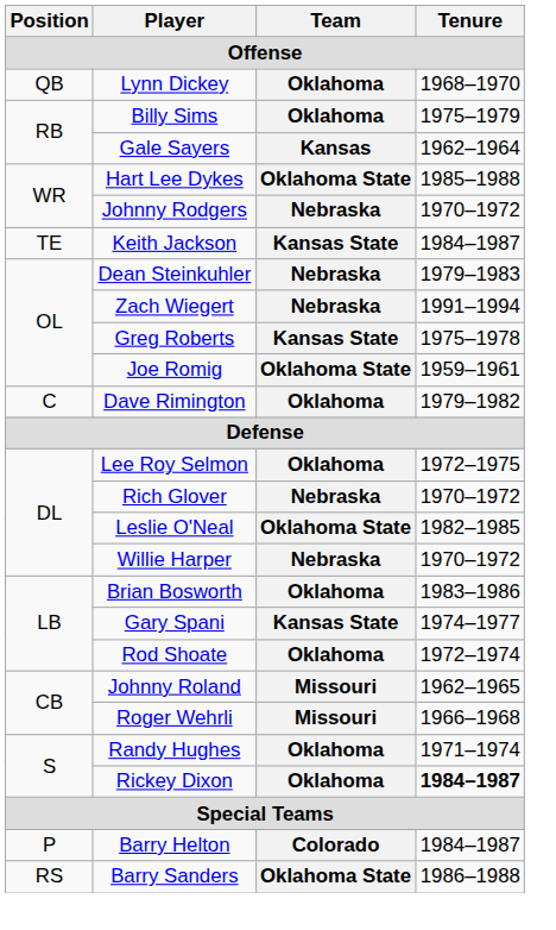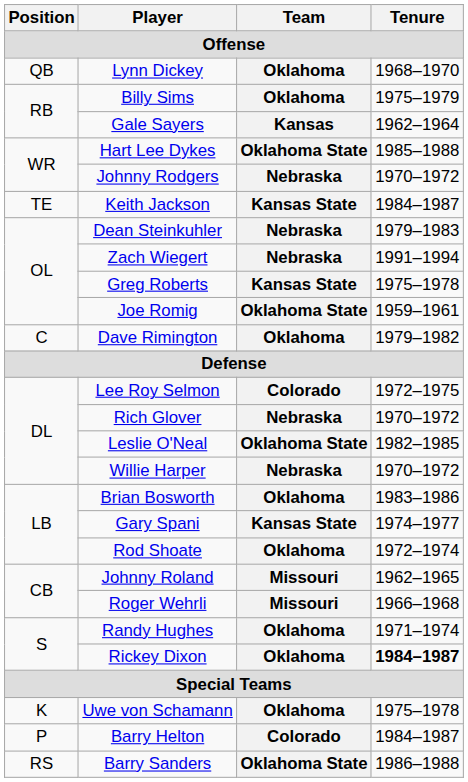 <table class="wikitable">
 <tr>
 <th>Position</th>
 <th>Player</th>
 <th>Team</th>
 <th>Tenure</th>
 </tr>
 <tr>
 <td colspan="4" style="text-align:center; background:#ddd;"><strong>Offense </strong></td>
 </tr>
 <tr style="text-align:center;">
 <td>QB</td>
 <td><a href='#'>Lynn Dickey</a></td>
 <th>Oklahoma</th>
 <td>1968–1970</td>
 </tr>
 <tr style="text-align:center;">
 <td rowspan="2">RB</td>
 <td><a href='#'>Billy Sims</a></td>
 <th>Oklahoma</th>
 <td>1975–1979</td>
 </tr>
 <tr style="text-align:center;">
 <td><a href='#'>Gale Sayers</a></td>
 <th>Kansas</th>
 <td>1962–1964</td>
 </tr>
 <tr style="text-align:center;">
 <td rowspan="2">WR</td>
 <td><a href='#'>Hart Lee Dykes</a></td>
 <th>Oklahoma State</th>
 <td>1985–1988</td>
 </tr>
 <tr style="text-align:center;">
 <td><a href='#'>Johnny Rodgers</a></td>
 <th>Nebraska</th>
 <td>1970–1972</td>
 </tr>
 <tr style="text-align:center;">
 <td>TE</td>
 <td><a href='#'>Keith Jackson</a></td>
 <th>Kansas State</th>
 <td>1984–1987</td>
 </tr>
 <tr style="text-align:center;">
 <td rowspan="4">OL</td>
 <td><a href='#'>Dean Steinkuhler</a></td>
 <th>Nebraska</th>
 <td>1979–1983</td>
 </tr>
 <tr style="text-align:center;">
 <td><a href='#'>Zach Wiegert</a></td>
 <th>Nebraska</th>
 <td>1991–1994</td>
 </tr>
 <tr style="text-align:center;">
 <td><a href='#'>Greg Roberts</a></td>
 <th>Kansas State</th>
 <td>1975–1978</td>
 </tr>
 <tr style="text-align:center;">
 <td><a href='#'>Joe Romig</a></td>
 <th>Oklahoma State</th>
 <td>1959–1961</td>
 </tr>
 <tr style="text-align:center;">
 <td>C</td>
 <td><a href='#'>Dave Rimington</a></td>
 <th>Oklahoma</th>
 <td>1979–1982</td>
 </tr>
 <tr>
 <td colspan="4" style="text-align:center; background:#ddd;"><strong>Defense</strong></td>
 </tr>
 <tr style="text-align:center;">
 <td rowspan="4">DL</td>
 <td><a href='#'>Lee Roy Selmon</a></td>
-<th>Oklahoma</th>
+<th>Colorado</th>
 <td>1972–1975</td>
 </tr>
 <tr style="text-align:center;">
 <td><a href='#'>Rich Glover</a></td>
 <th>Nebraska</th>
 <td>1970–1972</td>
 </tr>
 <tr style="text-align:center;">
 <td><a href='#'>Leslie O'Neal</a></td>
 <th>Oklahoma State</th>
 <td>1982–1985</td>
 </tr>
 <tr style="text-align:center;">
 <td><a href='#'>Willie Harper</a></td>
 <th>Nebraska</th>
 <td>1970–1972</td>
 </tr>
 <tr style="text-align:center;">
 <td rowspan="3">LB</td>
 <td><a href='#'>Brian Bosworth</a></td>
 <th>Oklahoma</th>
 <td>1983–1986</td>
 </tr>
 <tr style="text-align:center;">
 <td><a href='#'>Gary Spani</a></td>
 <th>Kansas State</th>
 <td>1974–1977</td>
 </tr>
 <tr style="text-align:center;">
 <td><a href='#'>Rod Shoate</a></td>
 <th>Oklahoma</th>
 <td>1972–1974</td>
 </tr>
 <tr style="text-align:center;">
 <td rowspan="2">CB</td>
 <td><a href='#'>Johnny Roland</a></td>
 <th>Missouri</th>
 <td>1962–1965</td>
 </tr>
 <tr style="text-align:center;">
 <td><a href='#'>Roger Wehrli</a></td>
 <th>Missouri</th>
 <td>1966–1968</td>
 </tr>
 <tr style="text-align:center;">
 <td rowspan="2">S</td>
 <td><a href='#'>Randy Hughes</a></td>
 <th>Oklahoma</th>
 <td>1971–1974</td>
 </tr>
 <tr style="text-align:center;">
 <td><a href='#'>Rickey Dixon</a></td>
 <th>Oklahoma</th>
 <td><strong>1984–1987</strong></td>
 </tr>
 <tr>
 <td colspan="4" style="text-align:center; background:#ddd;"><strong>Special Teams</strong></td>
 </tr>
 <tr style="text-align:center;">
+<td>K</td>
+<td><a href='#'>Uwe von Schamann</a></td>
+<th>Oklahoma</th>
+<td>1975–1978</td>
+</tr>
+<tr style="text-align:center;">
 <td>P</td>
 <td><a href='#'>Barry Helton</a></td>
 <th>Colorado</th>
 <td>1984–1987</td>
 </tr>
 <tr style="text-align:center;">
 <td>RS</td>
 <td><a href='#'>Barry Sanders</a></td>
 <th>Oklahoma State</th>
 <td>1986–1988</td>
 </tr>
 </table>
